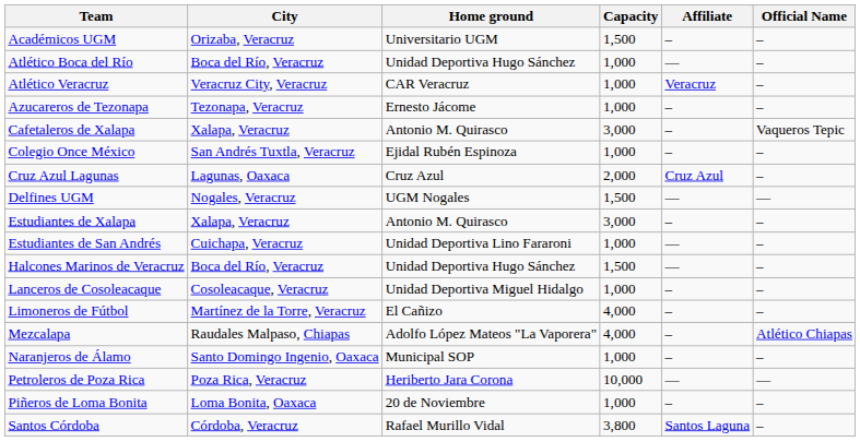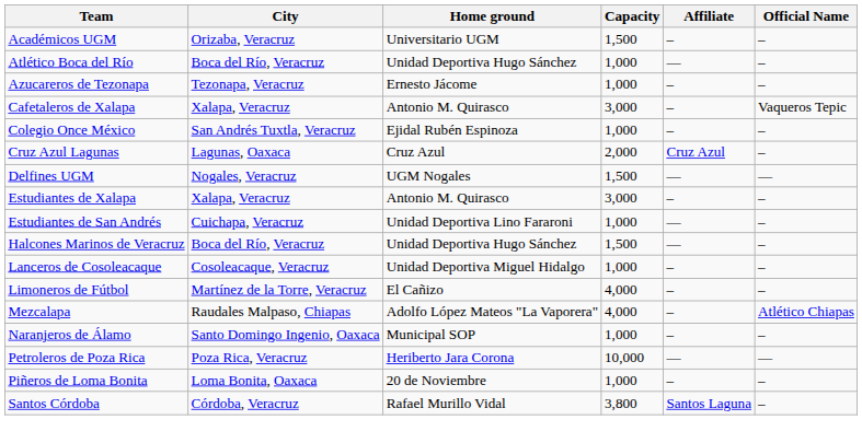 <table class="wikitable sortable">
 <tr>
 <th>Team</th>
 <th>City</th>
 <th>Home ground</th>
 <th>Capacity</th>
 <th>Affiliate</th>
 <th>Official Name</th>
 </tr>
 <tr>
 <td><a href='#'>Académicos UGM</a></td>
 <td><a href='#'>Orizaba</a>, <a href='#'>Veracruz</a></td>
 <td>Universitario UGM</td>
 <td>1,500</td>
 <td>–</td>
 <td>–</td>
 </tr>
 <tr>
 <td><a href='#'>Atlético Boca del Río</a></td>
 <td><a href='#'>Boca del Río</a>, <a href='#'>Veracruz</a></td>
 <td>Unidad Deportiva Hugo Sánchez</td>
 <td>1,000</td>
 <td>—</td>
-<td>–</td>
-</tr>
-<tr>
-<td><a href='#'>Atlético Veracruz</a></td>
-<td><a href='#'>Veracruz City</a>, <a href='#'>Veracruz</a></td>
-<td>CAR Veracruz</td>
-<td>1,000</td>
-<td><a href='#'>Veracruz</a></td>
 <td>–</td>
 </tr>
 <tr>
 <td><a href='#'>Azucareros de Tezonapa</a></td>
 <td><a href='#'>Tezonapa</a>, <a href='#'>Veracruz</a></td>
 <td>Ernesto Jácome</td>
 <td>1,000</td>
 <td>–</td>
 <td>–</td>
 </tr>
 <tr>
 <td><a href='#'>Cafetaleros de Xalapa</a></td>
 <td><a href='#'>Xalapa</a>, <a href='#'>Veracruz</a></td>
 <td>Antonio M. Quirasco</td>
 <td>3,000</td>
 <td>–</td>
 <td>Vaqueros Tepic</td>
 </tr>
 <tr>
 <td><a href='#'>Colegio Once México</a></td>
 <td><a href='#'>San Andrés Tuxtla</a>, <a href='#'>Veracruz</a></td>
 <td>Ejidal Rubén Espinoza</td>
 <td>1,000</td>
 <td>–</td>
 <td>–</td>
 </tr>
 <tr>
 <td><a href='#'>Cruz Azul Lagunas</a></td>
 <td><a href='#'>Lagunas</a>, <a href='#'>Oaxaca</a></td>
 <td>Cruz Azul</td>
 <td>2,000</td>
 <td><a href='#'>Cruz Azul</a></td>
 <td>–</td>
 </tr>
 <tr>
 <td><a href='#'>Delfines UGM</a></td>
 <td><a href='#'>Nogales</a>, <a href='#'>Veracruz</a></td>
 <td>UGM Nogales</td>
 <td>1,500</td>
 <td>—</td>
 <td>—</td>
 </tr>
 <tr>
 <td><a href='#'>Estudiantes de Xalapa</a></td>
 <td><a href='#'>Xalapa</a>, <a href='#'>Veracruz</a></td>
 <td>Antonio M. Quirasco</td>
 <td>3,000</td>
 <td>–</td>
 <td>–</td>
 </tr>
 <tr>
 <td><a href='#'>Estudiantes de San Andrés</a></td>
 <td><a href='#'>Cuichapa</a>, <a href='#'>Veracruz</a></td>
 <td>Unidad Deportiva Lino Fararoni</td>
 <td>1,000</td>
 <td>—</td>
 <td>–</td>
 </tr>
 <tr>
 <td><a href='#'>Halcones Marinos de Veracruz</a></td>
 <td><a href='#'>Boca del Río</a>, <a href='#'>Veracruz</a></td>
 <td>Unidad Deportiva Hugo Sánchez</td>
 <td>1,500</td>
 <td>—</td>
 <td>–</td>
 </tr>
 <tr>
 <td><a href='#'>Lanceros de Cosoleacaque</a></td>
 <td><a href='#'>Cosoleacaque</a>, <a href='#'>Veracruz</a></td>
 <td>Unidad Deportiva Miguel Hidalgo</td>
 <td>1,000</td>
 <td>–</td>
 <td>–</td>
 </tr>
 <tr>
 <td><a href='#'>Limoneros de Fútbol</a></td>
 <td><a href='#'>Martínez de la Torre</a>, <a href='#'>Veracruz</a></td>
 <td>El Cañizo</td>
 <td>4,000</td>
 <td>–</td>
 <td>–</td>
 </tr>
 <tr>
 <td><a href='#'>Mezcalapa</a></td>
 <td>Raudales Malpaso, <a href='#'>Chiapas</a></td>
 <td>Adolfo López Mateos "La Vaporera"</td>
 <td>4,000</td>
 <td>–</td>
 <td><a href='#'>Atlético Chiapas</a></td>
 </tr>
 <tr>
 <td><a href='#'>Naranjeros de Álamo</a></td>
 <td><a href='#'>Santo Domingo Ingenio</a>, <a href='#'>Oaxaca</a></td>
 <td>Municipal SOP</td>
 <td>1,000</td>
 <td>–</td>
 <td>–</td>
 </tr>
 <tr>
 <td><a href='#'>Petroleros de Poza Rica</a></td>
 <td><a href='#'>Poza Rica</a>, <a href='#'>Veracruz</a></td>
 <td><a href='#'>Heriberto Jara Corona</a></td>
 <td>10,000</td>
 <td>—</td>
 <td>—</td>
 </tr>
 <tr>
 <td><a href='#'>Piñeros de Loma Bonita</a></td>
 <td><a href='#'>Loma Bonita</a>, <a href='#'>Oaxaca</a></td>
 <td>20 de Noviembre</td>
 <td>1,000</td>
 <td>–</td>
 <td>–</td>
 </tr>
 <tr>
 <td><a href='#'>Santos Córdoba</a></td>
 <td><a href='#'>Córdoba</a>, <a href='#'>Veracruz</a></td>
 <td>Rafael Murillo Vidal</td>
 <td>3,800</td>
 <td><a href='#'>Santos Laguna</a></td>
 <td>–</td>
 </tr>
 </table>
